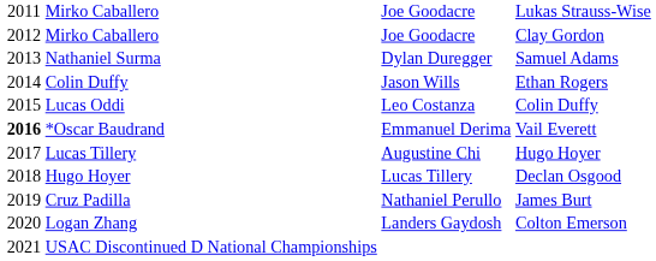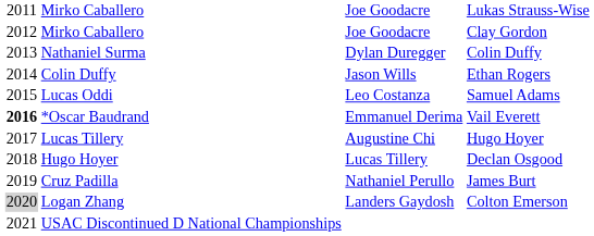 <table>
 <tr>
 <td style="text-align:center;">2011</td>
 <td><a href='#'>Mirko Caballero</a></td>
 <td><a href='#'>Joe Goodacre</a></td>
 <td><a href='#'>Lukas Strauss-Wise</a></td>
 </tr>
 <tr>
 <td style="text-align:center;">2012</td>
 <td><a href='#'>Mirko Caballero</a></td>
 <td><a href='#'>Joe Goodacre</a></td>
 <td><a href='#'>Clay Gordon</a></td>
 </tr>
 <tr>
 <td style="text-align:center;">2013</td>
 <td><a href='#'>Nathaniel Surma</a></td>
 <td><a href='#'>Dylan Duregger</a></td>
-<td><a href='#'>Samuel Adams</a></td>
+<td><a href='#'>Colin Duffy</a></td>
 </tr>
 <tr>
 <td style="text-align:center;">2014</td>
 <td><a href='#'>Colin Duffy</a></td>
 <td><a href='#'>Jason Wills</a></td>
 <td><a href='#'>Ethan Rogers</a></td>
 </tr>
 <tr>
 <td style="text-align:center;">2015</td>
 <td><a href='#'>Lucas Oddi</a></td>
 <td><a href='#'>Leo Costanza</a></td>
-<td><a href='#'>Colin Duffy</a></td>
+<td><a href='#'>Samuel Adams</a></td>
 </tr>
 <tr>
 <td style="text-align:center;"><strong>2016</strong></td>
 <td><a href='#'>*Oscar Baudrand</a></td>
 <td><a href='#'>Emmanuel Derima</a></td>
 <td><a href='#'>Vail Everett</a></td>
 </tr>
 <tr>
 <td style="text-align:center;">2017</td>
 <td><a href='#'>Lucas Tillery</a></td>
 <td><a href='#'>Augustine Chi</a></td>
 <td><a href='#'>Hugo Hoyer</a></td>
 </tr>
 <tr>
 <td style="text-align:center;">2018</td>
 <td><a href='#'>Hugo Hoyer</a></td>
 <td><a href='#'>Lucas Tillery</a></td>
 <td><a href='#'>Declan Osgood</a></td>
 </tr>
 <tr>
 <td style="text-align:center;">2019</td>
 <td><a href='#'>Cruz Padilla</a></td>
 <td><a href='#'>Nathaniel Perullo</a></td>
 <td><a href='#'>James Burt</a></td>
 </tr>
 <tr>
-<td style="text-align:center;">2020</td>
+<td style="background: lightgrey; text-align:center;">2020</td>
 <td><a href='#'>Logan Zhang</a></td>
 <td><a href='#'>Landers Gaydosh</a></td>
 <td><a href='#'>Colton Emerson</a></td>
 </tr>
 <tr>
 <td style="text-align:center;">2021</td>
 <td><a href='#'>USAC Discontinued D National Championships</a></td>
 </tr>
 </table>
